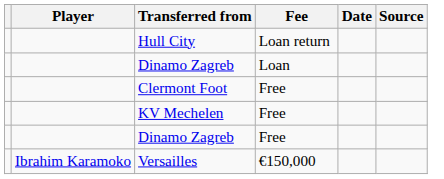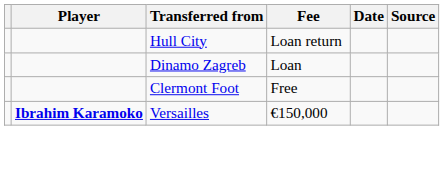 <table class="wikitable plainrowheaders sortable">
 <tr>
 <th></th>
 <th scope="col">Player</th>
 <th>Transferred from</th>
 <th style="width: 80px;">Fee</th>
 <th scope="col">Date</th>
 <th scope="col">Source</th>
 </tr>
 <tr>
 <td align="center"></td>
 <td></td>
 <td> <a href='#'>Hull City</a></td>
 <td>Loan return</td>
 <td></td>
 <td></td>
 </tr>
 <tr>
 <td align="center"></td>
 <td></td>
 <td> <a href='#'>Dinamo Zagreb</a></td>
 <td>Loan</td>
 <td></td>
 <td></td>
 </tr>
 <tr>
 <td align="center"></td>
 <td></td>
 <td> <a href='#'>Clermont Foot</a></td>
 <td>Free</td>
 <td></td>
 <td></td>
 </tr>
 <tr>
 <td align="center"></td>
-<td></td>
-<td> <a href='#'>KV Mechelen</a></td>
-<td>Free</td>
-<td></td>
-<td></td>
-</tr>
-<tr>
-<td align="center"></td>
-<td></td>
-<td> <a href='#'>Dinamo Zagreb</a></td>
-<td>Free</td>
-<td></td>
-<td></td>
-</tr>
-<tr>
-<td align="center"></td>
-<td> <a href='#'>Ibrahim Karamoko</a></td>
+<td><strong> <a href='#'>Ibrahim Karamoko</a></strong></td>
 <td> <a href='#'>Versailles</a></td>
 <td>€150,000</td>
 <td></td>
 <td></td>
 </tr>
 </table>
